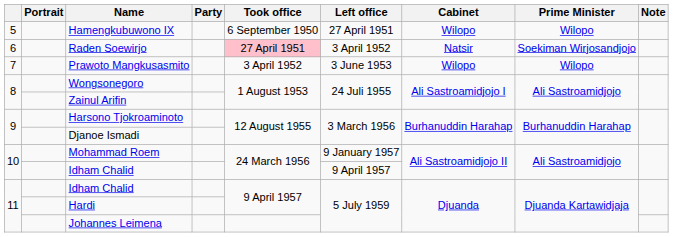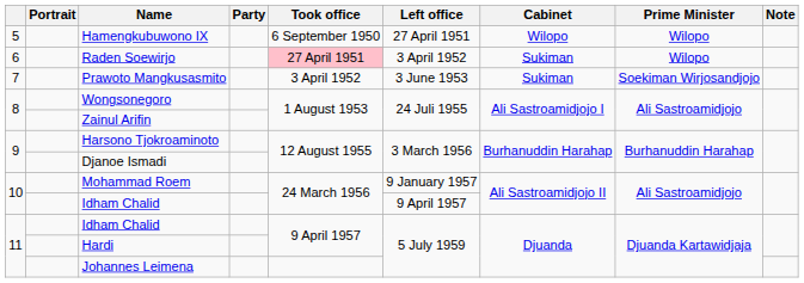 <table class="wikitable">
 <tr>
 <th></th>
 <th>Portrait</th>
 <th>Name</th>
 <th>Party</th>
 <th>Took office</th>
 <th>Left office</th>
 <th>Cabinet</th>
 <th>Prime Minister</th>
 <th>Note</th>
 </tr>
 <tr>
 <td align="center">5</td>
 <td></td>
 <td><a href='#'>Hamengkubuwono IX</a></td>
 <td></td>
 <td align="center">6 September 1950</td>
 <td align="center">27 April 1951</td>
 <td align="center"><a href='#'>Wilopo</a></td>
 <td align="center"><a href='#'>Wilopo</a></td>
 <td align="center"></td>
 </tr>
 <tr>
 <td align="center">6</td>
 <td></td>
 <td><a href='#'>Raden Soewirjo</a></td>
 <td></td>
 <td align="center" style="background: pink;">27 April 1951</td>
 <td align="center">3 April 1952</td>
-<td align="center"><a href='#'>Natsir</a></td>
-<td align="center"><a href='#'>Soekiman Wirjosandjojo</a></td>
+<td align="center"><a href='#'>Sukiman</a></td>
+<td align="center"><a href='#'>Wilopo</a></td>
 <td align="center"></td>
 </tr>
 <tr>
 <td align="center">7</td>
 <td></td>
 <td><a href='#'>Prawoto Mangkusasmito</a></td>
 <td></td>
 <td align="center">3 April 1952</td>
 <td align="center">3 June 1953</td>
-<td align="center"><a href='#'>Wilopo</a></td>
-<td align="center"><a href='#'>Wilopo</a></td>
+<td align="center"><a href='#'>Sukiman</a></td>
+<td align="center"><a href='#'>Soekiman Wirjosandjojo</a></td>
 <td align="center"></td>
 </tr>
 <tr>
 <td align="center" rowspan=2>8</td>
 <td></td>
 <td><a href='#'>Wongsonegoro</a></td>
 <td></td>
 <td align="center" rowspan=2>1 August 1953</td>
 <td align="center" rowspan=2>24 Juli 1955</td>
 <td align="center" rowspan=2><a href='#'>Ali Sastroamidjojo I</a></td>
 <td align="center" rowspan=2><a href='#'>Ali Sastroamidjojo</a></td>
 <td align="center" rowspan=2></td>
 </tr>
 <tr>
 <td></td>
 <td><a href='#'>Zainul Arifin</a></td>
 <td></td>
 </tr>
 <tr>
 <td align="center" rowspan=2>9</td>
 <td></td>
 <td><a href='#'>Harsono Tjokroaminoto</a></td>
 <td></td>
 <td align="center" rowspan=2>12 August 1955</td>
 <td align="center" rowspan=2>3 March 1956</td>
 <td align="center" rowspan=2><a href='#'>Burhanuddin Harahap</a></td>
 <td align="center" rowspan=2><a href='#'>Burhanuddin Harahap</a></td>
 <td align="center" rowspan=2></td>
 </tr>
 <tr>
 <td></td>
 <td>Djanoe Ismadi</td>
 <td></td>
 </tr>
 <tr>
 <td align="center" rowspan=2>10</td>
 <td></td>
 <td><a href='#'>Mohammad Roem</a></td>
 <td></td>
 <td align="center" rowspan=2>24 March 1956</td>
 <td align="center">9 January 1957</td>
 <td align="center" rowspan=2><a href='#'>Ali Sastroamidjojo II</a></td>
 <td align="center" rowspan=2><a href='#'>Ali Sastroamidjojo</a></td>
 <td align="center" rowspan=2></td>
 </tr>
 <tr>
 <td></td>
 <td><a href='#'>Idham Chalid</a></td>
 <td></td>
 <td align="center">9 April 1957</td>
 </tr>
 <tr>
 <td align="center" rowspan=3>11</td>
 <td></td>
 <td><a href='#'>Idham Chalid</a></td>
 <td></td>
 <td align="center" rowspan=2>9 April 1957</td>
 <td align="center" rowspan=3>5 July 1959</td>
 <td align="center" rowspan=3><a href='#'>Djuanda</a></td>
 <td align="center" rowspan=3><a href='#'>Djuanda Kartawidjaja</a></td>
 <td align="center" rowspan=2></td>
 </tr>
 <tr>
 <td></td>
 <td><a href='#'>Hardi</a></td>
 <td></td>
 </tr>
 <tr>
 <td></td>
 <td><a href='#'>Johannes Leimena</a></td>
 <td></td>
 <td></td>
 <td></td>
 </tr>
 </table>
